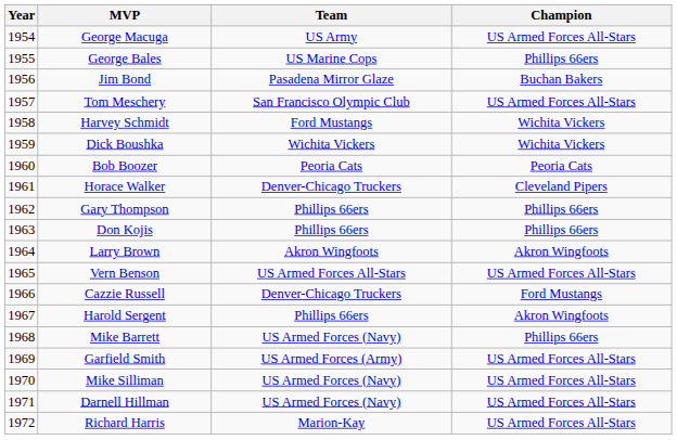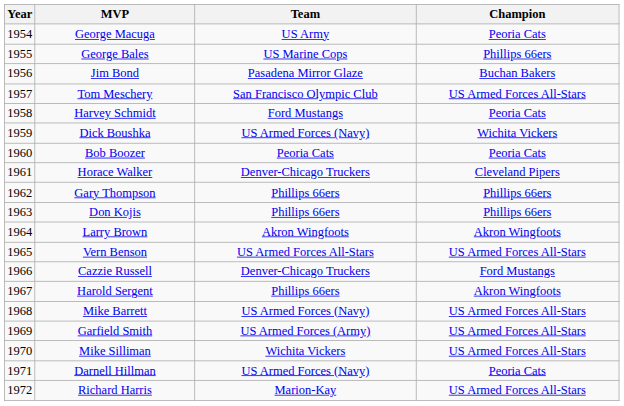 <table class="wikitable">
 <tr>
 <th width=5%>Year</th>
 <th width=26%>MVP</th>
 <th width=36%>Team</th>
 <th width=33%>Champion</th>
 </tr>
 <tr>
 <td>1954</td>
 <td align=center><a href='#'>George Macuga</a></td>
 <td align=center><a href='#'>US Army</a></td>
-<td align=center><a href='#'>US Armed Forces All-Stars</a></td>
+<td align=center><a href='#'>Peoria Cats</a></td>
 </tr>
 <tr>
 <td>1955</td>
 <td align=center><a href='#'>George Bales</a></td>
 <td align=center><a href='#'>US Marine Cops</a></td>
 <td align=center><a href='#'>Phillips 66ers</a></td>
 </tr>
 <tr>
 <td>1956</td>
 <td align=center><a href='#'>Jim Bond</a></td>
 <td align=center><a href='#'>Pasadena Mirror Glaze</a> <br></td>
 <td align=center><a href='#'>Buchan Bakers</a></td>
 </tr>
 <tr>
 <td>1957</td>
 <td align=center><a href='#'>Tom Meschery</a></td>
 <td align=center><a href='#'>San Francisco Olympic Club</a></td>
 <td align=center><a href='#'>US Armed Forces All-Stars</a></td>
 </tr>
 <tr>
 <td>1958</td>
 <td align=center><a href='#'>Harvey Schmidt</a></td>
 <td align=center><a href='#'>Ford Mustangs</a></td>
-<td align=center><a href='#'>Wichita Vickers</a></td>
+<td align=center><a href='#'>Peoria Cats</a></td>
 </tr>
 <tr>
 <td>1959</td>
 <td align=center><a href='#'>Dick Boushka</a></td>
-<td align=center><a href='#'>Wichita Vickers</a></td>
+<td align=center><a href='#'>US Armed Forces (Navy)</a></td>
 <td align=center><a href='#'>Wichita Vickers</a></td>
 </tr>
 <tr>
 <td>1960</td>
 <td align=center><a href='#'>Bob Boozer</a></td>
 <td align=center><a href='#'>Peoria Cats</a></td>
 <td align=center><a href='#'>Peoria Cats</a></td>
 </tr>
 <tr>
 <td>1961</td>
 <td align=center><a href='#'>Horace Walker</a></td>
 <td align=center><a href='#'>Denver-Chicago Truckers</a></td>
 <td align=center><a href='#'>Cleveland Pipers</a></td>
 </tr>
 <tr>
 <td>1962</td>
 <td align=center><a href='#'>Gary Thompson</a></td>
 <td align=center><a href='#'>Phillips 66ers</a></td>
 <td align=center><a href='#'>Phillips 66ers</a></td>
 </tr>
 <tr>
 <td>1963</td>
 <td align=center><a href='#'>Don Kojis</a></td>
 <td align=center><a href='#'>Phillips 66ers</a></td>
 <td align=center><a href='#'>Phillips 66ers</a></td>
 </tr>
 <tr>
 <td>1964</td>
 <td align=center><a href='#'>Larry Brown</a></td>
 <td align=center><a href='#'>Akron Wingfoots</a></td>
 <td align=center><a href='#'>Akron Wingfoots</a></td>
 </tr>
 <tr>
 <td>1965</td>
 <td align=center><a href='#'>Vern Benson</a></td>
 <td align=center><a href='#'>US Armed Forces All-Stars</a></td>
 <td align=center><a href='#'>US Armed Forces All-Stars</a></td>
 </tr>
 <tr>
 <td>1966</td>
 <td align=center><a href='#'>Cazzie Russell</a></td>
 <td align=center><a href='#'>Denver-Chicago Truckers</a></td>
 <td align=center><a href='#'>Ford Mustangs</a></td>
 </tr>
 <tr>
 <td>1967</td>
 <td align=center><a href='#'>Harold Sergent</a></td>
 <td align=center><a href='#'>Phillips 66ers</a></td>
 <td align=center><a href='#'>Akron Wingfoots</a></td>
 </tr>
 <tr>
 <td>1968</td>
 <td align=center><a href='#'>Mike Barrett</a></td>
 <td align=center><a href='#'>US Armed Forces (Navy)</a></td>
-<td align=center><a href='#'>Phillips 66ers</a></td>
+<td align=center><a href='#'>US Armed Forces All-Stars</a></td>
 </tr>
 <tr>
 <td>1969</td>
 <td align=center><a href='#'>Garfield Smith</a></td>
 <td align=center><a href='#'>US Armed Forces (Army)</a></td>
 <td align=center><a href='#'>US Armed Forces All-Stars</a></td>
 </tr>
 <tr>
 <td>1970</td>
 <td align=center><a href='#'>Mike Silliman</a></td>
-<td align=center><a href='#'>US Armed Forces (Navy)</a></td>
+<td align=center><a href='#'>Wichita Vickers</a></td>
 <td align=center><a href='#'>US Armed Forces All-Stars</a></td>
 </tr>
 <tr>
 <td>1971</td>
 <td align=center><a href='#'>Darnell Hillman</a></td>
 <td align=center><a href='#'>US Armed Forces (Navy)</a></td>
-<td align=center><a href='#'>US Armed Forces All-Stars</a></td>
+<td align=center><a href='#'>Peoria Cats</a></td>
 </tr>
 <tr>
 <td>1972</td>
 <td align=center><a href='#'>Richard Harris</a></td>
 <td align=center><a href='#'>Marion-Kay</a></td>
 <td align=center><a href='#'>US Armed Forces All-Stars</a></td>
 </tr>
 </table>
